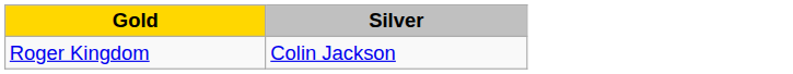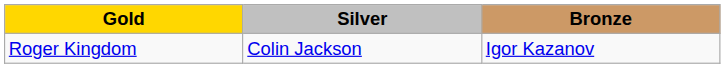 <table class="wikitable" style="text-align:left">
 <tr align="center">
 <td width=200 bgcolor=gold><strong>Gold</strong></td>
 <td width=200 bgcolor=silver><strong>Silver</strong></td>
+<td width=200 bgcolor=CC9966><strong>Bronze</strong></td>
 </tr>
 <tr>
 <td><a href='#'>Roger Kingdom</a><br><em></em></td>
 <td><a href='#'>Colin Jackson</a><br><em></em></td>
+<td><a href='#'>Igor Kazanov</a><br><em></em></td>
 </tr>
 </table>
